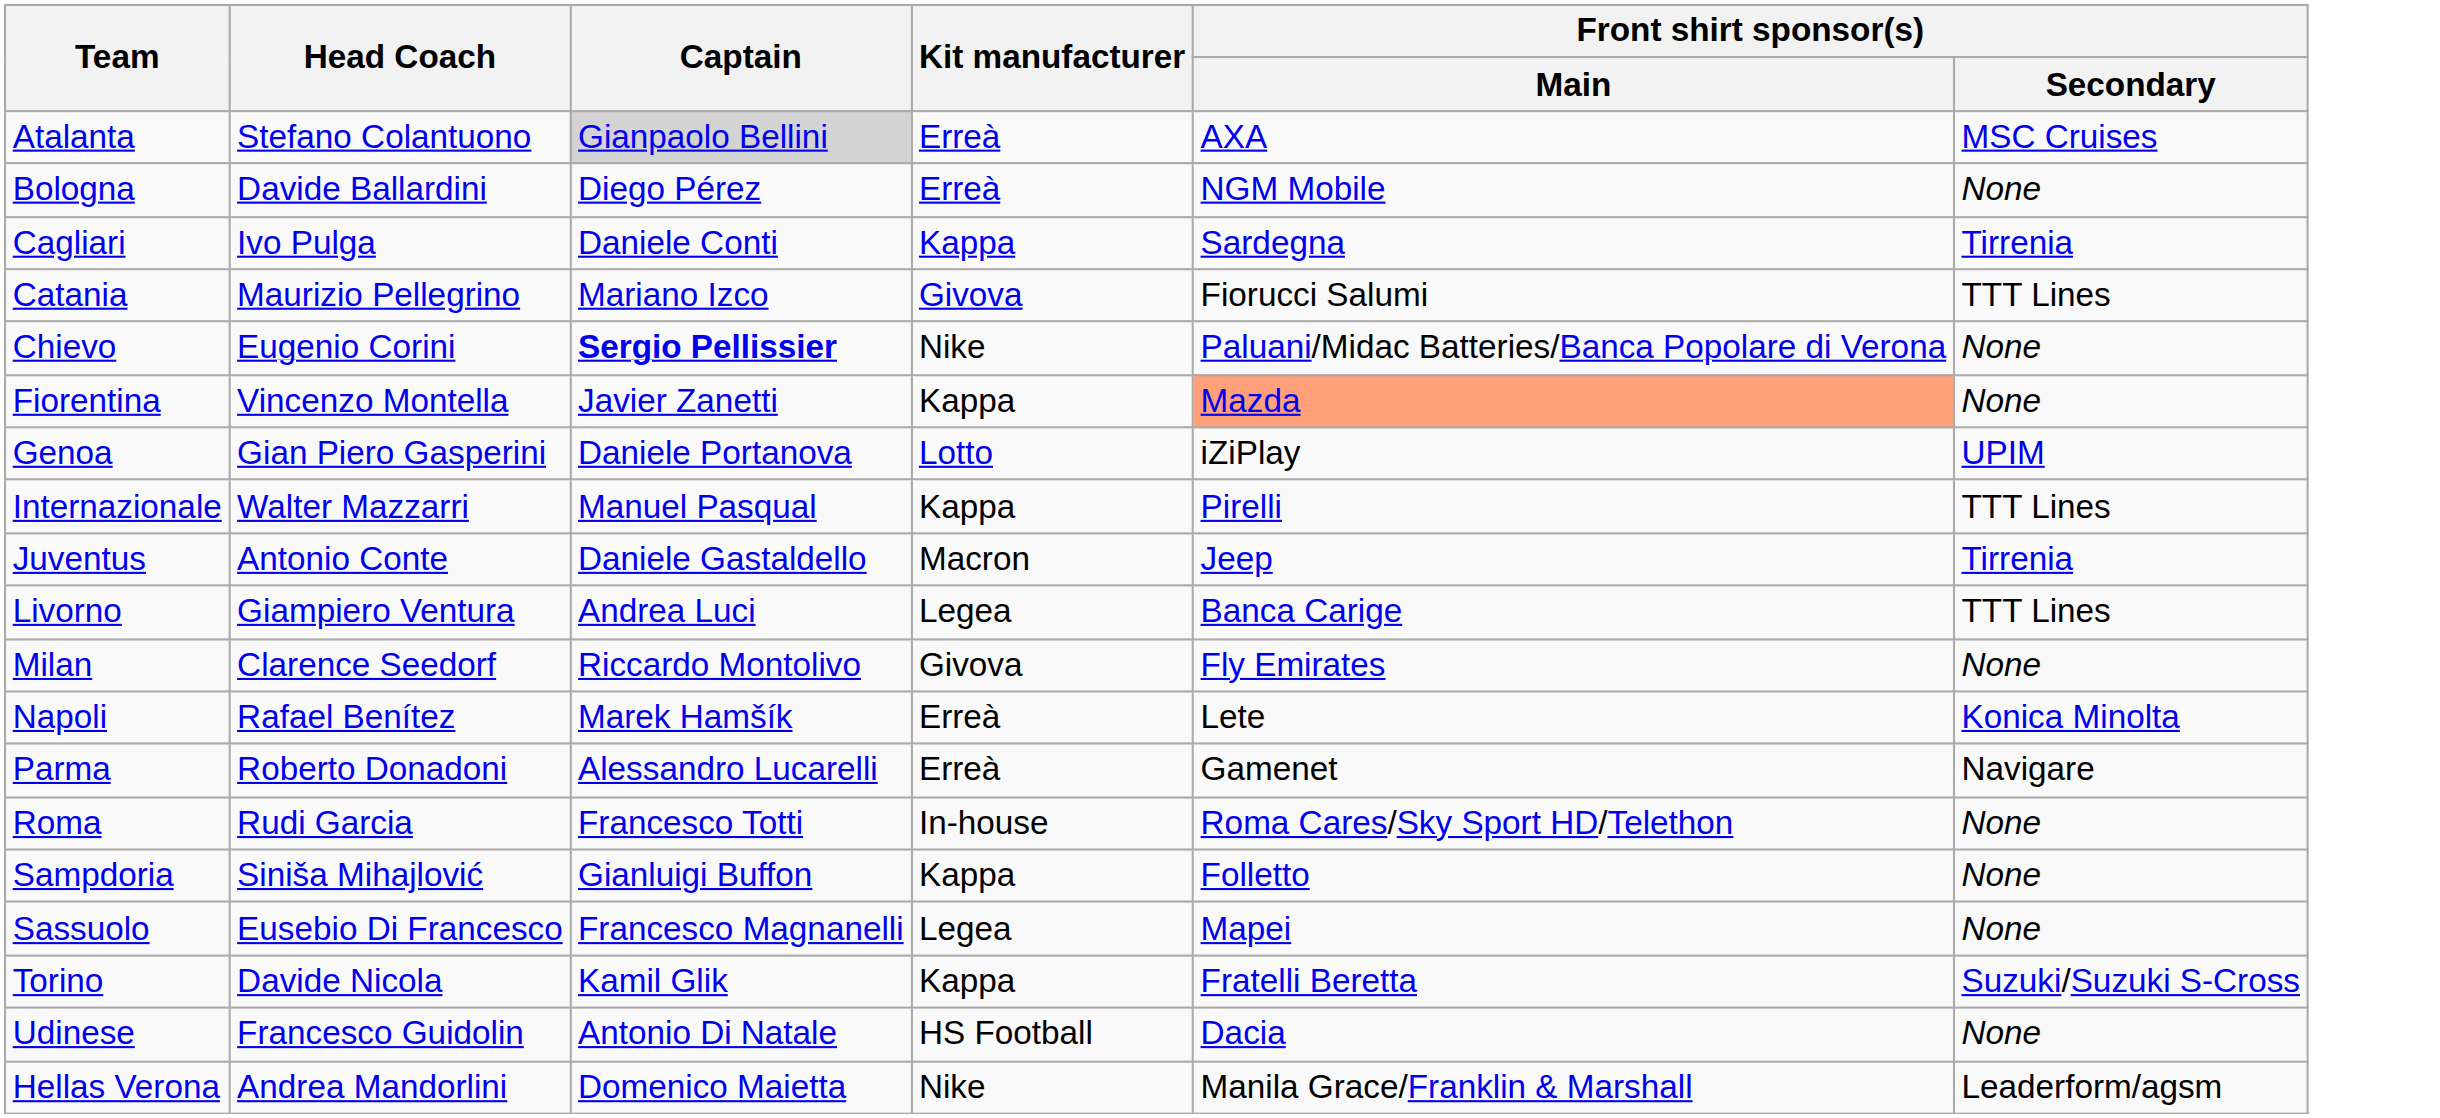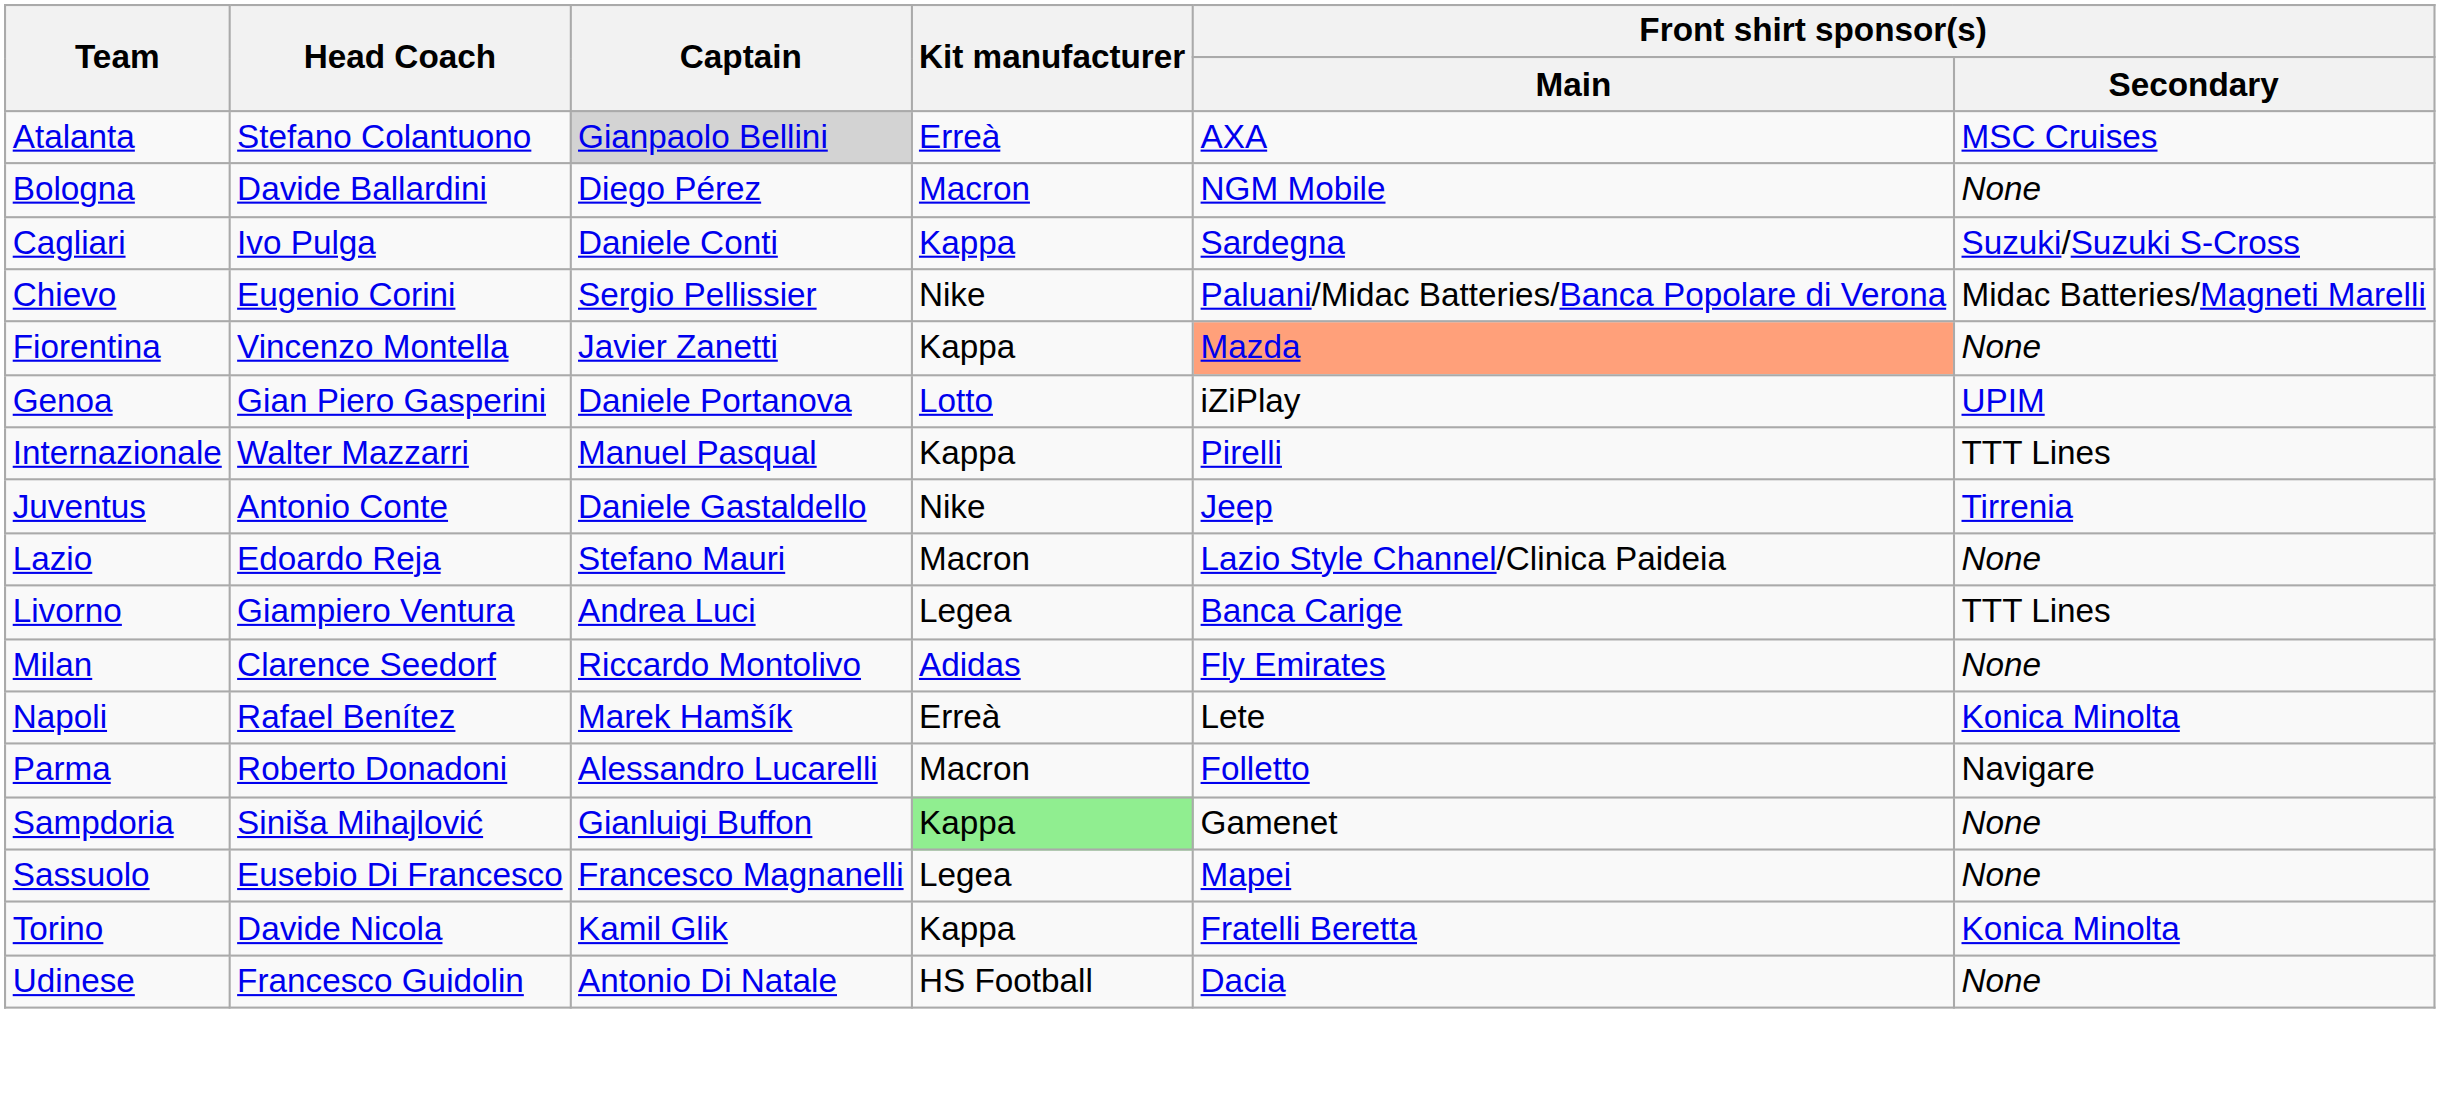 <table class="wikitable">
 <tr>
 <th rowspan="2">Team</th>
 <th rowspan="2">Head Coach</th>
 <th rowspan="2">Captain</th>
 <th rowspan="2">Kit manufacturer</th>
 <th colspan="2">Front shirt sponsor(s)</th>
 </tr>
 <tr>
 <th>Main</th>
 <th>Secondary</th>
 </tr>
 <tr>
 <td><a href='#'>Atalanta</a></td>
 <td> <a href='#'>Stefano Colantuono</a></td>
 <td style="background: lightgrey;"> <a href='#'>Gianpaolo Bellini</a></td>
 <td><a href='#'>Erreà</a></td>
 <td><a href='#'>AXA</a></td>
 <td><a href='#'>MSC Cruises</a></td>
 </tr>
 <tr>
 <td><a href='#'>Bologna</a></td>
 <td> <a href='#'>Davide Ballardini</a></td>
 <td> <a href='#'>Diego Pérez</a></td>
-<td><a href='#'>Erreà</a></td>
+<td><a href='#'>Macron</a></td>
 <td><a href='#'>NGM Mobile</a></td>
 <td><em>None</em></td>
 </tr>
 <tr>
 <td><a href='#'>Cagliari</a></td>
 <td> <a href='#'>Ivo Pulga</a></td>
 <td> <a href='#'>Daniele Conti</a></td>
 <td><a href='#'>Kappa</a></td>
 <td><a href='#'>Sardegna</a></td>
-<td><a href='#'>Tirrenia</a></td>
-</tr>
-<tr>
-<td><a href='#'>Catania</a></td>
-<td> <a href='#'>Maurizio Pellegrino</a></td>
-<td> <a href='#'>Mariano Izco</a></td>
-<td><a href='#'>Givova</a></td>
-<td>Fiorucci Salumi</td>
-<td>TTT Lines</td>
+<td><a href='#'>Suzuki</a>/<a href='#'>Suzuki S-Cross</a></td>
 </tr>
 <tr>
 <td><a href='#'>Chievo</a></td>
 <td> <a href='#'>Eugenio Corini</a></td>
-<td><strong> <a href='#'>Sergio Pellissier</a></strong></td>
+<td> <a href='#'>Sergio Pellissier</a></td>
 <td>Nike</td>
 <td><a href='#'>Paluani</a>/Midac Batteries/<a href='#'>Banca Popolare di Verona</a></td>
-<td><em>None</em></td>
+<td>Midac Batteries/<a href='#'>Magneti Marelli</a></td>
 </tr>
 <tr>
 <td><a href='#'>Fiorentina</a></td>
 <td> <a href='#'>Vincenzo Montella</a></td>
 <td> <a href='#'>Javier Zanetti</a></td>
 <td>Kappa</td>
 <td style="background: lightsalmon;"><a href='#'>Mazda</a></td>
 <td><em>None</em></td>
 </tr>
 <tr>
 <td><a href='#'>Genoa</a></td>
 <td> <a href='#'>Gian Piero Gasperini</a></td>
 <td> <a href='#'>Daniele Portanova</a></td>
 <td><a href='#'>Lotto</a></td>
 <td>iZiPlay</td>
 <td><a href='#'>UPIM</a></td>
 </tr>
 <tr>
 <td><a href='#'>Internazionale</a></td>
 <td> <a href='#'>Walter Mazzarri</a></td>
 <td> <a href='#'>Manuel Pasqual</a></td>
 <td>Kappa</td>
 <td><a href='#'>Pirelli</a></td>
 <td>TTT Lines</td>
 </tr>
 <tr>
 <td><a href='#'>Juventus</a></td>
 <td> <a href='#'>Antonio Conte</a></td>
 <td> <a href='#'>Daniele Gastaldello</a></td>
-<td>Macron</td>
+<td>Nike</td>
 <td><a href='#'>Jeep</a></td>
 <td><a href='#'>Tirrenia</a></td>
+</tr>
+<tr>
+<td><a href='#'>Lazio</a></td>
+<td> <a href='#'>Edoardo Reja</a></td>
+<td> <a href='#'>Stefano Mauri</a></td>
+<td>Macron</td>
+<td><a href='#'>Lazio Style Channel</a>/Clinica Paideia</td>
+<td><em>None</em></td>
 </tr>
 <tr>
 <td><a href='#'>Livorno</a></td>
 <td> <a href='#'>Giampiero Ventura</a></td>
 <td> <a href='#'>Andrea Luci</a></td>
 <td>Legea</td>
 <td><a href='#'>Banca Carige</a></td>
 <td>TTT Lines</td>
 </tr>
 <tr>
 <td><a href='#'>Milan</a></td>
 <td> <a href='#'>Clarence Seedorf</a></td>
 <td> <a href='#'>Riccardo Montolivo</a></td>
-<td>Givova</td>
+<td><a href='#'>Adidas</a></td>
 <td><a href='#'>Fly Emirates</a></td>
 <td><em>None</em></td>
 </tr>
 <tr>
 <td><a href='#'>Napoli</a></td>
 <td> <a href='#'>Rafael Benítez</a></td>
 <td> <a href='#'>Marek Hamšík</a></td>
 <td>Erreà</td>
 <td>Lete</td>
 <td><a href='#'>Konica Minolta</a></td>
 </tr>
 <tr>
 <td><a href='#'>Parma</a></td>
 <td> <a href='#'>Roberto Donadoni</a></td>
 <td> <a href='#'>Alessandro Lucarelli</a></td>
-<td>Erreà</td>
-<td>Gamenet</td>
+<td>Macron</td>
+<td><a href='#'>Folletto</a></td>
 <td>Navigare</td>
-</tr>
-<tr>
-<td><a href='#'>Roma</a></td>
-<td> <a href='#'>Rudi Garcia</a></td>
-<td> <a href='#'>Francesco Totti</a></td>
-<td>In-house</td>
-<td><a href='#'>Roma Cares</a>/<a href='#'>Sky Sport HD</a>/<a href='#'>Telethon</a></td>
-<td><em>None</em></td>
 </tr>
 <tr>
 <td><a href='#'>Sampdoria</a></td>
 <td> <a href='#'>Siniša Mihajlović</a></td>
 <td> <a href='#'>Gianluigi Buffon</a></td>
-<td>Kappa</td>
-<td><a href='#'>Folletto</a></td>
+<td style="background: lightgreen;">Kappa</td>
+<td>Gamenet</td>
 <td><em>None</em></td>
 </tr>
 <tr>
 <td><a href='#'>Sassuolo</a></td>
 <td> <a href='#'>Eusebio Di Francesco</a></td>
 <td> <a href='#'>Francesco Magnanelli</a></td>
 <td>Legea</td>
 <td><a href='#'>Mapei</a></td>
 <td><em>None</em></td>
 </tr>
 <tr>
 <td><a href='#'>Torino</a></td>
 <td> <a href='#'>Davide Nicola</a></td>
 <td> <a href='#'>Kamil Glik</a></td>
 <td>Kappa</td>
 <td><a href='#'>Fratelli Beretta</a></td>
-<td><a href='#'>Suzuki</a>/<a href='#'>Suzuki S-Cross</a></td>
+<td><a href='#'>Konica Minolta</a></td>
 </tr>
 <tr>
 <td><a href='#'>Udinese</a></td>
 <td> <a href='#'>Francesco Guidolin</a></td>
 <td> <a href='#'>Antonio Di Natale</a></td>
 <td>HS Football</td>
 <td><a href='#'>Dacia</a></td>
 <td><em>None</em></td>
 </tr>
-<tr>
-<td><a href='#'>Hellas Verona</a></td>
-<td> <a href='#'>Andrea Mandorlini</a></td>
-<td> <a href='#'>Domenico Maietta</a></td>
-<td>Nike</td>
-<td>Manila Grace/<a href='#'>Franklin & Marshall</a></td>
-<td>Leaderform/agsm</td>
-</tr>
 </table>
